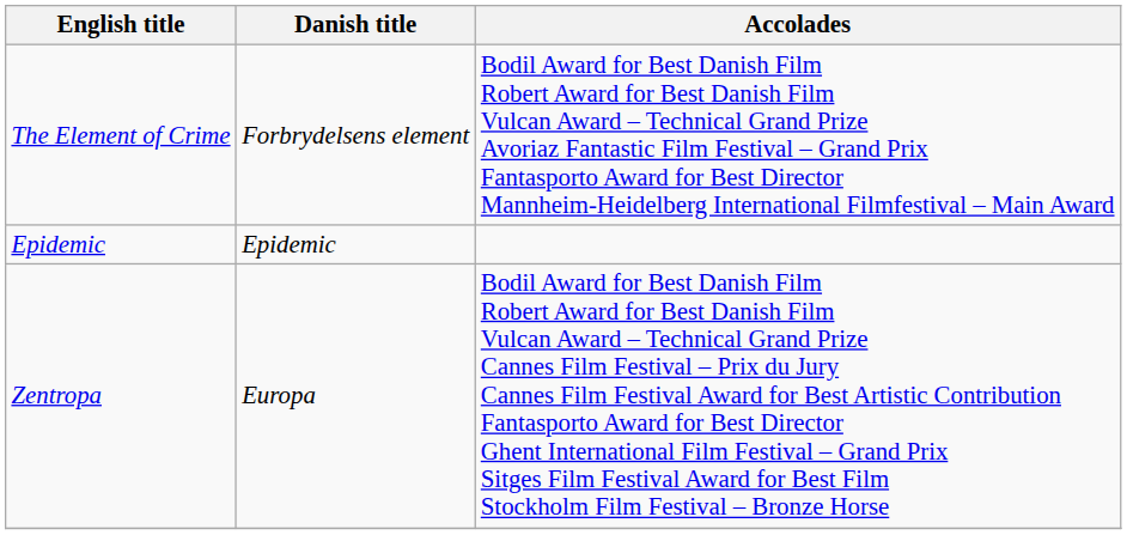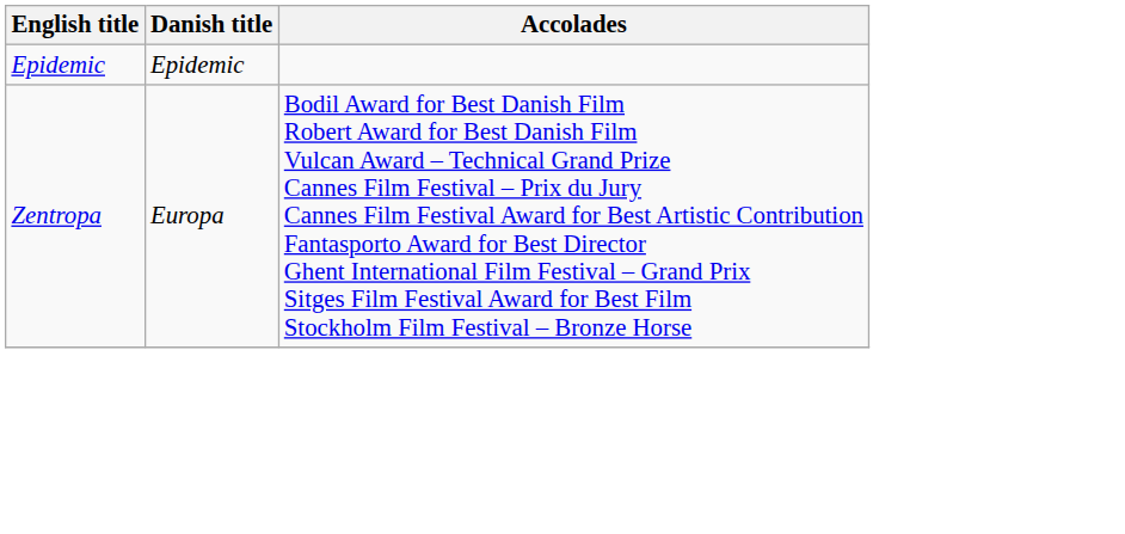 <table class="wikitable">
 <tr>
 <th>English title</th>
 <th>Danish title</th>
 <th>Accolades</th>
-</tr>
-<tr>
-<td><em><a href='#'>The Element of Crime</a></em></td>
-<td><em>Forbrydelsens element</em></td>
-<td><a href='#'>Bodil Award for Best Danish Film</a><br><a href='#'>Robert Award for Best Danish Film</a><br><a href='#'>Vulcan Award – Technical Grand Prize</a><br><a href='#'>Avoriaz Fantastic Film Festival – Grand Prix</a><br><a href='#'>Fantasporto Award for Best Director</a><br><a href='#'>Mannheim-Heidelberg International Filmfestival – Main Award</a></td>
 </tr>
 <tr>
 <td><em><a href='#'>Epidemic</a></em></td>
 <td><em>Epidemic</em></td>
 <td></td>
 </tr>
 <tr>
 <td><em><a href='#'>Zentropa</a></em></td>
 <td><em>Europa</em></td>
 <td><a href='#'>Bodil Award for Best Danish Film</a><br><a href='#'>Robert Award for Best Danish Film</a><br><a href='#'>Vulcan Award – Technical Grand Prize</a><br><a href='#'>Cannes Film Festival – Prix du Jury</a><br><a href='#'>Cannes Film Festival Award for Best Artistic Contribution</a><br><a href='#'>Fantasporto Award for Best Director</a><br><a href='#'>Ghent International Film Festival – Grand Prix</a><br><a href='#'>Sitges Film Festival Award for Best Film</a><br><a href='#'>Stockholm Film Festival – Bronze Horse</a></td>
 </tr>
 <tr>
 </tr>
 </table>
